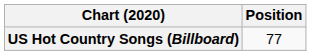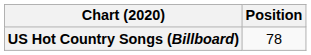 <table class="wikitable plainrowheaders" style="text-align:center">
 <tr>
 <th scope="col">Chart (2020)</th>
 <th scope="col">Position</th>
 </tr>
 <tr>
 <th scope="row">US Hot Country Songs (<em>Billboard</em>)</th>
-<td>77</td>
+<td>78</td>
 </tr>
 </table>
